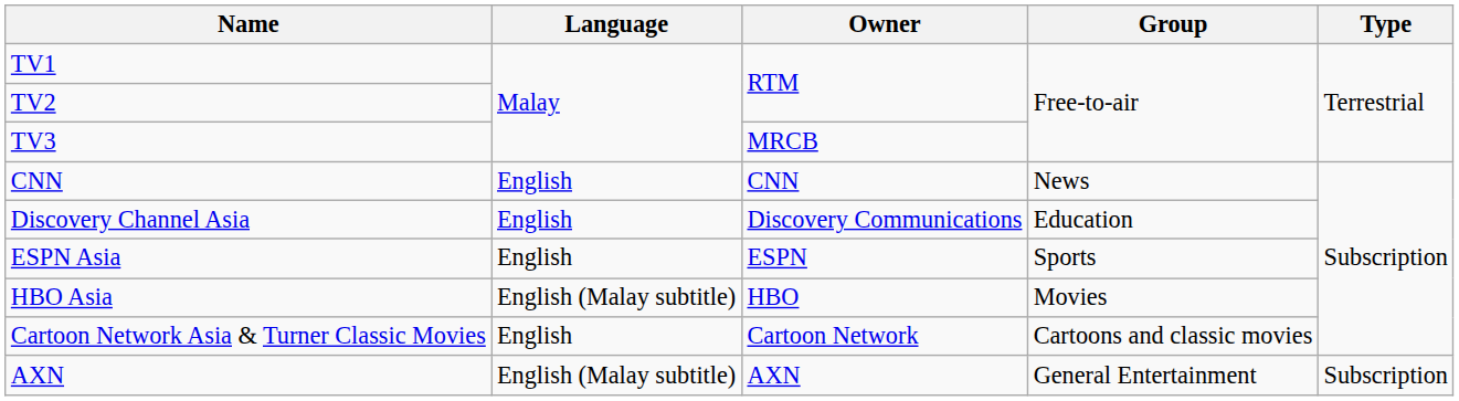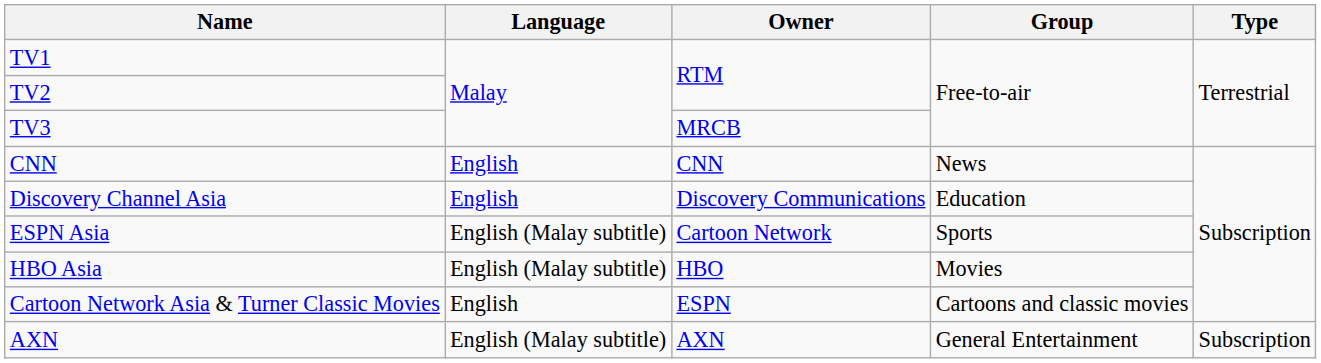 <table class="wikitable">
 <tr>
 <th>Name</th>
 <th>Language</th>
 <th>Owner</th>
 <th>Group</th>
 <th>Type</th>
 </tr>
 <tr>
 <td><a href='#'>TV1</a></td>
 <td rowspan=3><a href='#'>Malay</a></td>
 <td rowspan=2><a href='#'>RTM</a></td>
 <td rowspan=3>Free-to-air</td>
 <td rowspan=3>Terrestrial</td>
 </tr>
 <tr>
 <td><a href='#'>TV2</a></td>
 </tr>
 <tr>
 <td><a href='#'>TV3</a></td>
 <td><a href='#'>MRCB</a></td>
 </tr>
 <tr>
 <td><a href='#'>CNN</a></td>
 <td><a href='#'>English</a></td>
 <td><a href='#'>CNN</a></td>
 <td>News</td>
 <td rowspan=5>Subscription</td>
 </tr>
 <tr>
 <td><a href='#'>Discovery Channel Asia</a></td>
 <td><a href='#'>English</a></td>
 <td><a href='#'>Discovery Communications</a></td>
 <td>Education</td>
 </tr>
 <tr>
 <td><a href='#'>ESPN Asia</a></td>
-<td>English</td>
-<td><a href='#'>ESPN</a></td>
+<td>English (Malay subtitle)</td>
+<td><a href='#'>Cartoon Network</a></td>
 <td>Sports</td>
 </tr>
 <tr>
 <td><a href='#'>HBO Asia</a></td>
 <td>English (Malay subtitle)</td>
 <td><a href='#'>HBO</a></td>
 <td>Movies</td>
 </tr>
 <tr>
 <td><a href='#'>Cartoon Network Asia</a> & <a href='#'>Turner Classic Movies</a></td>
 <td>English</td>
-<td><a href='#'>Cartoon Network</a></td>
+<td><a href='#'>ESPN</a></td>
 <td>Cartoons and classic movies</td>
 </tr>
 <tr>
 <td><a href='#'>AXN</a></td>
 <td>English (Malay subtitle)</td>
 <td><a href='#'>AXN</a></td>
 <td>General Entertainment</td>
 <td rowspan=5>Subscription</td>
 </tr>
 </table>
